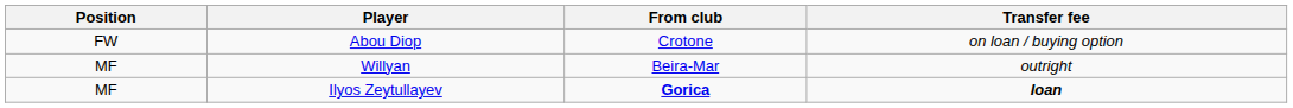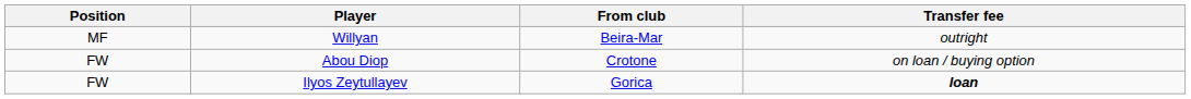 <table class="wikitable sortable" style="width:90%; text-align:center; font-size:85%; text-align:centre;">
 <tr>
 <th>Position</th>
 <th>Player</th>
 <th>From club</th>
 <th>Transfer fee</th>
 </tr>
 <tr>
+<td>MF</td>
+<td><a href='#'>Willyan</a></td>
+<td><a href='#'>Beira-Mar</a></td>
+<td><em>outright</em></td>
+</tr>
+<tr>
 <td>FW</td>
 <td><a href='#'>Abou Diop</a></td>
 <td><a href='#'>Crotone</a></td>
 <td><em>on loan / buying option</em></td>
 </tr>
 <tr>
-<td>MF</td>
-<td><a href='#'>Willyan</a></td>
-<td><a href='#'>Beira-Mar</a></td>
-<td><em>outright</em></td>
-</tr>
-<tr>
-<td>MF</td>
+<td>FW</td>
 <td><a href='#'>Ilyos Zeytullayev</a></td>
-<td><strong><a href='#'>Gorica</a></strong></td>
+<td><a href='#'>Gorica</a></td>
 <td><strong><em>loan</em></strong></td>
 </tr>
 </table>
